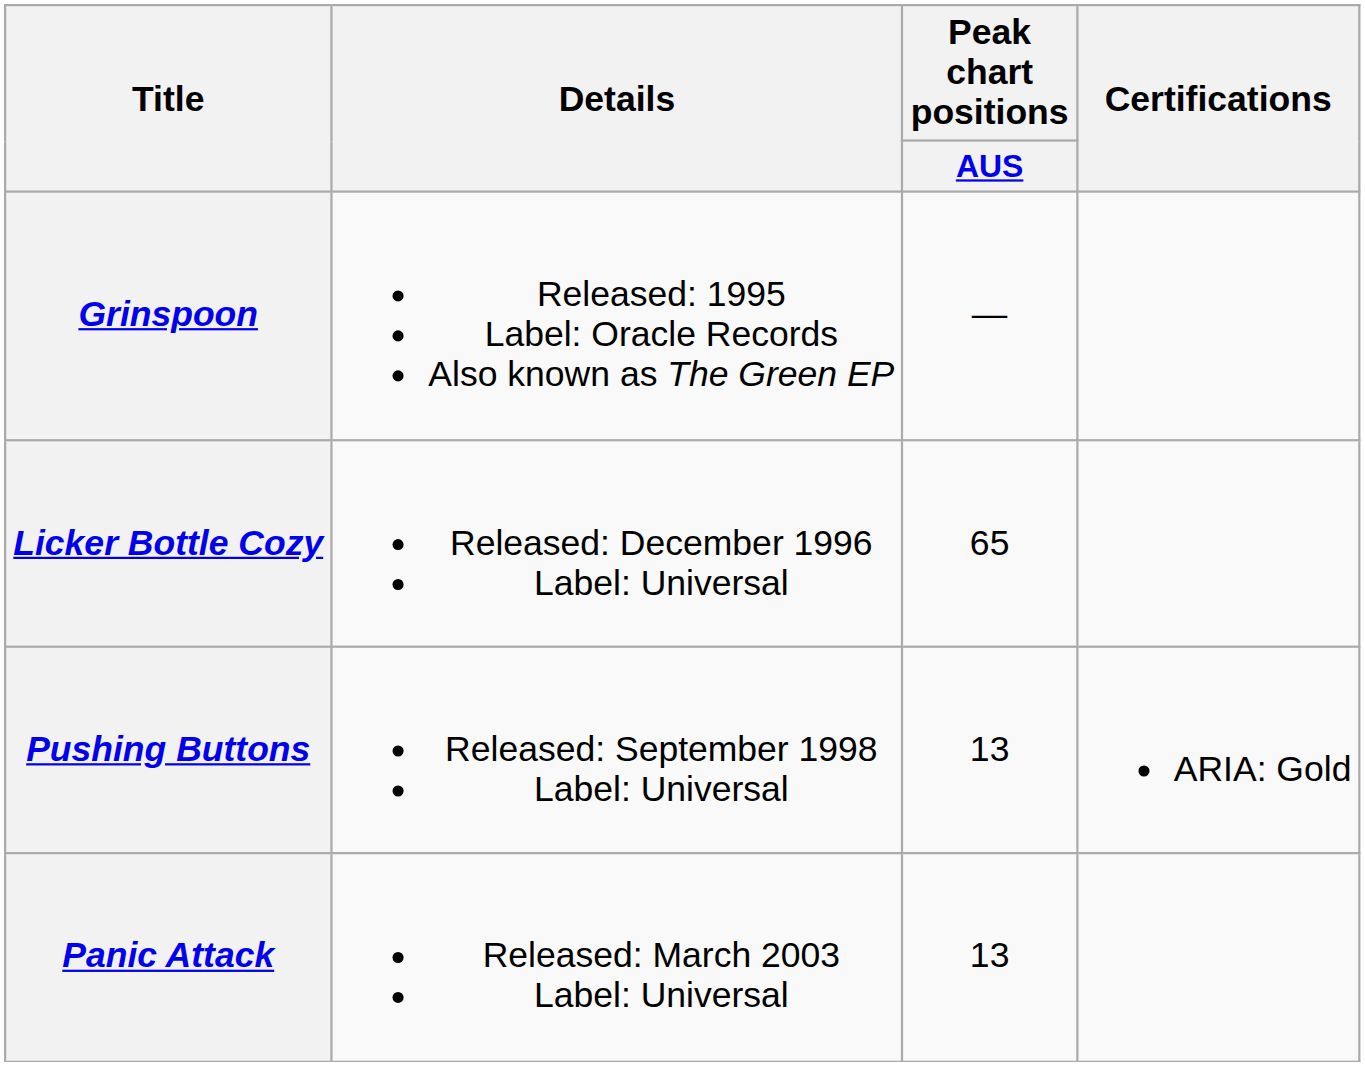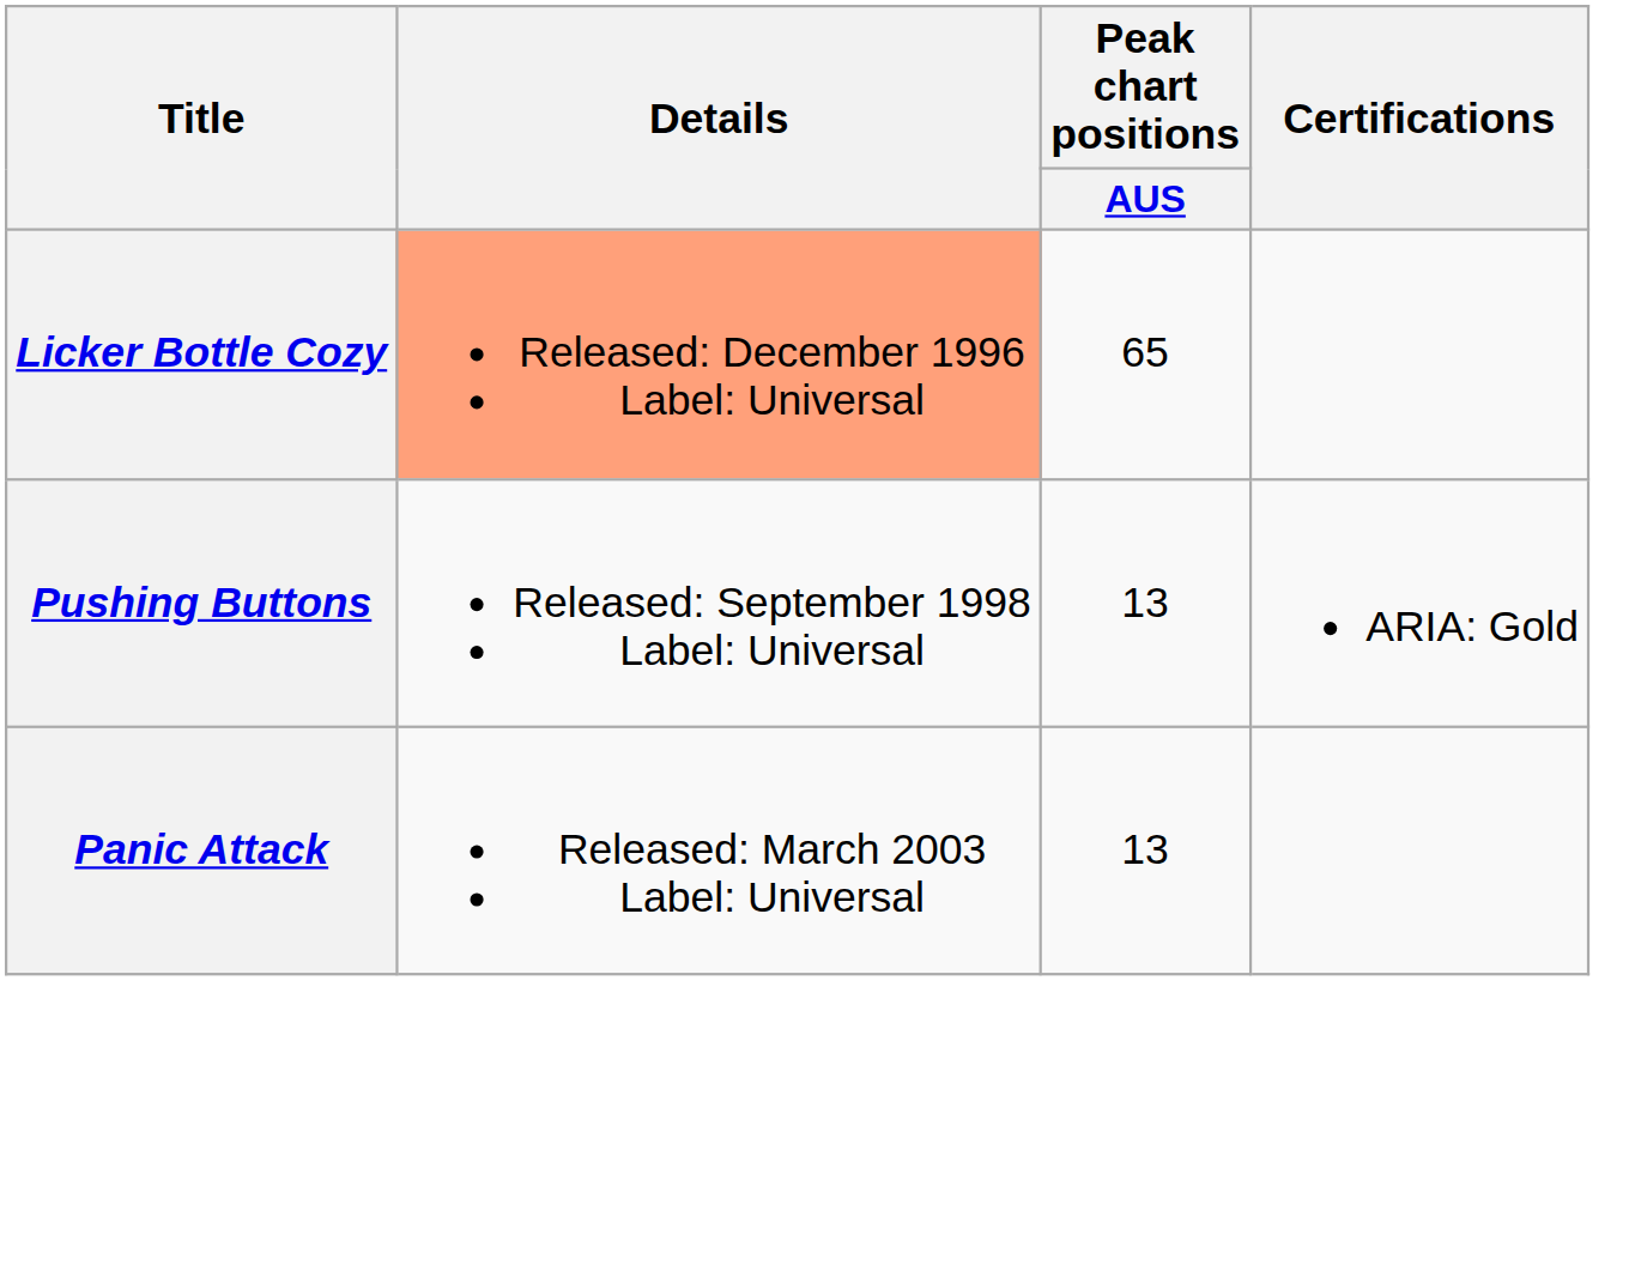 <table class="wikitable plainrowheaders" style="text-align:center">
 <tr>
 <th scope="col" rowspan="2">Title</th>
 <th scope="col" rowspan="2">Details</th>
 <th scope="col">Peak chart positions</th>
 <th scope="col" rowspan="2">Certifications</th>
 </tr>
 <tr>
 <th scope="col" style="width:3em;font-size:90%;"><a href='#'>AUS</a><br></th>
 </tr>
 <tr>
-<th scope="row"><em><a href='#'>Grinspoon</a></em></th>
-<td><br><ul><li>Released: 1995</li><li>Label: Oracle Records</li><li>Also known as <em>The Green EP</em></li></ul></td>
-<td>—</td>
-<td></td>
-</tr>
-<tr>
 <th scope="row"><em><a href='#'>Licker Bottle Cozy</a></em></th>
-<td><br><ul><li>Released: December 1996</li><li>Label: Universal</li></ul></td>
+<td style="background: lightsalmon;"><br><ul><li>Released: December 1996</li><li>Label: Universal</li></ul></td>
 <td>65</td>
 <td></td>
 </tr>
 <tr>
 <th scope="row"><em><a href='#'>Pushing Buttons</a></em></th>
 <td><br><ul><li>Released: September 1998</li><li>Label: Universal</li></ul></td>
 <td>13</td>
 <td><br><ul><li>ARIA: Gold</li></ul></td>
 </tr>
 <tr>
 <th scope="row"><em><a href='#'>Panic Attack</a></em></th>
 <td><br><ul><li>Released: March 2003</li><li>Label: Universal</li></ul></td>
 <td>13</td>
 <td></td>
 </tr>
 </table>
